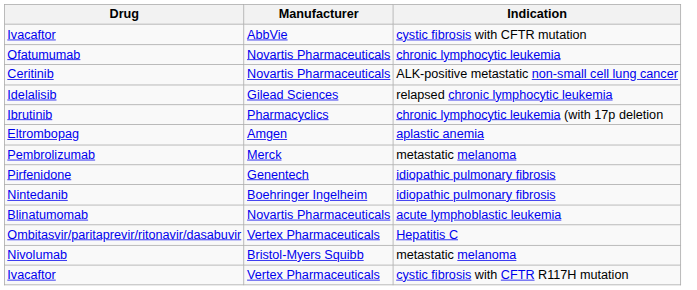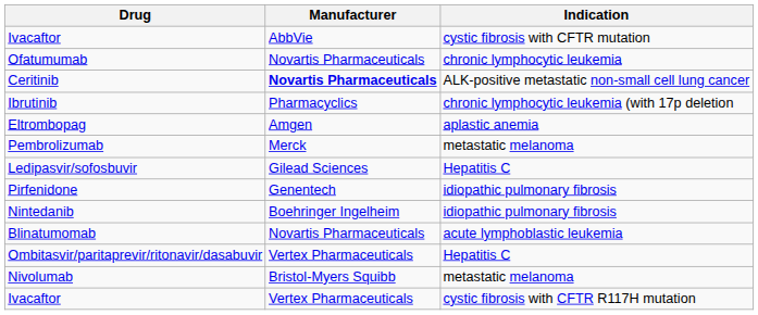 <table class="sortable wikitable">
 <tr>
 <th>Drug</th>
 <th>Manufacturer</th>
 <th>Indication</th>
 </tr>
 <tr>
 <td><a href='#'>Ivacaftor</a></td>
 <td><a href='#'>AbbVie</a></td>
 <td><a href='#'>cystic fibrosis</a> with CFTR mutation</td>
 </tr>
 <tr>
 <td><a href='#'>Ofatumumab</a></td>
 <td><a href='#'>Novartis Pharmaceuticals</a></td>
 <td><a href='#'>chronic lymphocytic leukemia</a></td>
 </tr>
 <tr>
 <td><a href='#'>Ceritinib</a></td>
-<td><a href='#'>Novartis Pharmaceuticals</a></td>
+<td><strong><a href='#'>Novartis Pharmaceuticals</a></strong></td>
 <td>ALK-positive metastatic <a href='#'>non-small cell lung cancer</a></td>
-</tr>
-<tr>
-<td><a href='#'>Idelalisib</a></td>
-<td><a href='#'>Gilead Sciences</a></td>
-<td>relapsed <a href='#'>chronic lymphocytic leukemia</a></td>
 </tr>
 <tr>
 <td><a href='#'>Ibrutinib</a></td>
 <td><a href='#'>Pharmacyclics</a></td>
 <td><a href='#'>chronic lymphocytic leukemia</a> (with 17p deletion</td>
 </tr>
 <tr>
 <td><a href='#'>Eltrombopag</a></td>
 <td><a href='#'>Amgen</a></td>
 <td><a href='#'>aplastic anemia</a></td>
 </tr>
 <tr>
 <td><a href='#'>Pembrolizumab</a></td>
 <td><a href='#'>Merck</a></td>
 <td>metastatic <a href='#'>melanoma</a></td>
+</tr>
+<tr>
+<td><a href='#'>Ledipasvir/sofosbuvir</a></td>
+<td><a href='#'>Gilead Sciences</a></td>
+<td><a href='#'>Hepatitis C</a></td>
 </tr>
 <tr>
 <td><a href='#'>Pirfenidone</a></td>
 <td><a href='#'>Genentech</a></td>
 <td><a href='#'>idiopathic pulmonary fibrosis</a></td>
 </tr>
 <tr>
 <td><a href='#'>Nintedanib</a></td>
 <td><a href='#'>Boehringer Ingelheim</a></td>
 <td><a href='#'>idiopathic pulmonary fibrosis</a></td>
 </tr>
 <tr>
 <td><a href='#'>Blinatumomab</a></td>
 <td><a href='#'>Novartis Pharmaceuticals</a></td>
 <td><a href='#'>acute lymphoblastic leukemia</a></td>
 </tr>
 <tr>
 <td><a href='#'>Ombitasvir/paritaprevir/ritonavir/dasabuvir</a></td>
 <td><a href='#'>Vertex Pharmaceuticals</a></td>
 <td><a href='#'>Hepatitis C</a></td>
 </tr>
 <tr>
 <td><a href='#'>Nivolumab</a></td>
 <td><a href='#'>Bristol-Myers Squibb</a></td>
 <td>metastatic <a href='#'>melanoma</a></td>
 </tr>
 <tr>
 <td><a href='#'>Ivacaftor</a></td>
 <td><a href='#'>Vertex Pharmaceuticals</a></td>
 <td><a href='#'>cystic fibrosis</a> with <a href='#'>CFTR</a> R117H mutation</td>
 </tr>
 </table>
